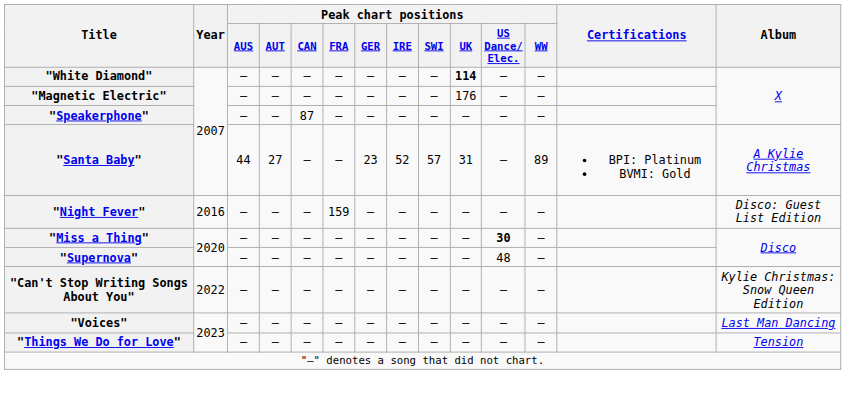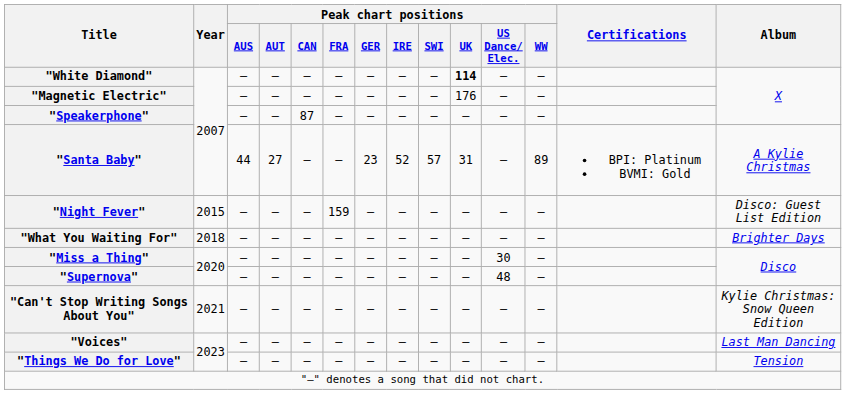 <table class="wikitable plainrowheaders" style="text-align:center;">
 <tr>
 <th scope="col" rowspan=2 style="width:15.5em;">Title</th>
 <th scope="col" rowspan=2>Year</th>
 <th scope="col" colspan=10 scope=col>Peak chart positions</th>
 <th scope="col" rowspan=2 style="width:13em;"><a href='#'>Certifications</a></th>
 <th scope="col" rowspan=2 style="width:10em;">Album</th>
 </tr>
 <tr>
 <th scope="col" style="width:2.5em; font-size:90%;"><a href='#'>AUS</a><br></th>
 <th scope="col" style="width:2.5em; font-size:90%;"><a href='#'>AUT</a><br></th>
 <th scope="col" style="width:2.5em; font-size:90%;"><a href='#'>CAN</a><br></th>
 <th scope="col" style="width:2.5em; font-size:90%;"><a href='#'>FRA</a><br></th>
 <th scope="col" style="width:2.5em; font-size:90%;"><a href='#'>GER</a><br></th>
 <th scope="col" style="width:2.5em; font-size:90%;"><a href='#'>IRE</a><br></th>
 <th scope="col" style="width:2.5em; font-size:90%;"><a href='#'>SWI</a><br></th>
 <th scope="col" style="width:2.5em; font-size:90%;"><a href='#'>UK</a><br></th>
 <th scope="col" style="width:2.5em; font-size:90%;"><a href='#'>US<br>Dance/<br>Elec.</a><br></th>
 <th scope="col" style="width:2.5em; font-size:90%;"><a href='#'>WW</a><br></th>
 </tr>
 <tr>
 <th scope=row>"White Diamond"</th>
 <td rowspan=4>2007</td>
 <td>—</td>
 <td>—</td>
 <td>—</td>
 <td>—</td>
 <td>—</td>
 <td>—</td>
 <td>—</td>
 <td><strong>114</strong></td>
 <td>—</td>
 <td>—</td>
 <td></td>
 <td rowspan=3><em><a href='#'>X</a></em></td>
 </tr>
 <tr>
 <th scope=row>"Magnetic Electric"</th>
 <td>—</td>
 <td>—</td>
 <td>—</td>
 <td>—</td>
 <td>—</td>
 <td>—</td>
 <td>—</td>
 <td>176</td>
 <td>—</td>
 <td>—</td>
 <td></td>
 </tr>
 <tr>
 <th scope=row>"<a href='#'>Speakerphone</a>"</th>
 <td>—</td>
 <td>—</td>
 <td>87</td>
 <td>—</td>
 <td>—</td>
 <td>—</td>
 <td>—</td>
 <td>—</td>
 <td>—</td>
 <td>—</td>
 <td></td>
 </tr>
 <tr>
 <th scope=row>"<a href='#'>Santa Baby</a>"</th>
 <td>44</td>
 <td>27</td>
 <td>—</td>
 <td>—</td>
 <td>23</td>
 <td>52</td>
 <td>57</td>
 <td>31</td>
 <td>—</td>
 <td>89</td>
 <td><br><ul><li>BPI: Platinum</li><li>BVMI: Gold</li></ul></td>
 <td><em><a href='#'>A Kylie Christmas</a></em></td>
 </tr>
 <tr>
 <th scope=row>"<a href='#'>Night Fever</a>"</th>
-<td>2016</td>
+<td>2015</td>
 <td>—</td>
 <td>—</td>
 <td>—</td>
 <td>159</td>
 <td>—</td>
 <td>—</td>
 <td>—</td>
 <td>—</td>
 <td>—</td>
 <td>—</td>
 <td></td>
 <td><em>Disco: Guest List Edition</em></td>
 </tr>
 <tr>
+<th scope=row>"What You Waiting For"<br></th>
+<td>2018</td>
+<td>—</td>
+<td>—</td>
+<td>—</td>
+<td>—</td>
+<td>—</td>
+<td>—</td>
+<td>—</td>
+<td>—</td>
+<td>—</td>
+<td>—</td>
+<td></td>
+<td><em><a href='#'>Brighter Days</a></em></td>
+</tr>
+<tr>
 <th scope=row>"<a href='#'>Miss a Thing</a>"</th>
 <td rowspan=2>2020</td>
 <td>—</td>
 <td>—</td>
 <td>—</td>
 <td>—</td>
 <td>—</td>
 <td>—</td>
 <td>—</td>
 <td>—</td>
-<td><strong>30</strong></td>
+<td>30</td>
 <td>—</td>
 <td></td>
 <td rowspan=2><em><a href='#'>Disco</a></em></td>
 </tr>
 <tr>
 <th scope=row>"<a href='#'>Supernova</a>"</th>
 <td>—</td>
 <td>—</td>
 <td>—</td>
 <td>—</td>
 <td>—</td>
 <td>—</td>
 <td>—</td>
 <td>—</td>
 <td>48</td>
 <td>—</td>
 <td></td>
 </tr>
 <tr>
 <th scope=row>"Can't Stop Writing Songs About You"<br></th>
-<td>2022</td>
+<td>2021</td>
 <td>—</td>
 <td>—</td>
 <td>—</td>
 <td>—</td>
 <td>—</td>
 <td>—</td>
 <td>—</td>
 <td>—</td>
 <td>—</td>
 <td>—</td>
 <td></td>
 <td><em>Kylie Christmas: Snow Queen Edition</em></td>
 </tr>
 <tr>
 <th scope=row>"Voices"<br></th>
 <td rowspan=2>2023</td>
 <td>—</td>
 <td>—</td>
 <td>—</td>
 <td>—</td>
 <td>—</td>
 <td>—</td>
 <td>—</td>
 <td>—</td>
 <td>—</td>
 <td>—</td>
 <td></td>
 <td><em><a href='#'>Last Man Dancing</a></em></td>
 </tr>
 <tr>
 <th scope=row>"<a href='#'>Things We Do for Love</a>"</th>
 <td>—</td>
 <td>—</td>
 <td>—</td>
 <td>—</td>
 <td>—</td>
 <td>—</td>
 <td>—</td>
 <td>—</td>
 <td>—</td>
 <td>—</td>
 <td></td>
 <td><em><a href='#'>Tension</a></em></td>
 </tr>
 <tr>
 <td colspan=14 style="font-size:90%">"—" denotes a song that did not chart.</td>
 </tr>
 </table>
